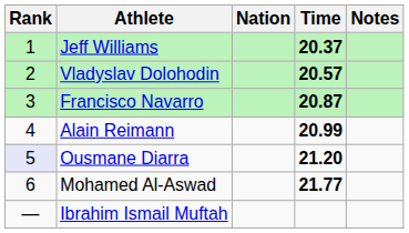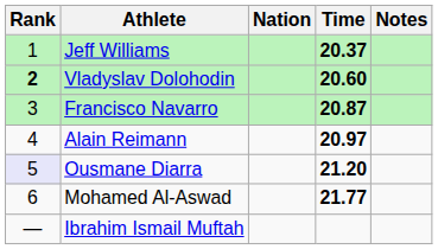 <table class="wikitable sortable" style="text-align:center">
 <tr>
 <th>Rank</th>
 <th>Athlete</th>
 <th>Nation</th>
 <th>Time</th>
 <th>Notes</th>
 </tr>
 <tr style="background:#bbf3bb;">
 <td>1</td>
 <td align=left><a href='#'>Jeff Williams</a></td>
 <td align=left></td>
 <td><strong>20.37</strong></td>
 <td></td>
 </tr>
 <tr style="background:#bbf3bb;">
-<td>2</td>
+<td><strong>2</strong></td>
 <td align=left><a href='#'>Vladyslav Dolohodin</a></td>
 <td align=left></td>
-<td><strong>20.57</strong></td>
+<td><strong>20.60</strong></td>
 <td></td>
 </tr>
 <tr style="background:#bbf3bb;">
 <td>3</td>
 <td align=left><a href='#'>Francisco Navarro</a></td>
 <td align=left></td>
 <td><strong>20.87</strong></td>
 <td></td>
 </tr>
 <tr>
 <td>4</td>
 <td align=left><a href='#'>Alain Reimann</a></td>
 <td align=left></td>
-<td><strong>20.99</strong></td>
+<td><strong>20.97</strong></td>
 <td></td>
 </tr>
 <tr>
 <td style="background: lavender;">5</td>
 <td align=left><a href='#'>Ousmane Diarra</a></td>
 <td align=left></td>
 <td><strong>21.20</strong></td>
 <td></td>
 </tr>
 <tr>
 <td>6</td>
 <td align=left>Mohamed Al-Aswad</td>
 <td align=left></td>
 <td><strong>21.77</strong></td>
 <td></td>
 </tr>
 <tr>
 <td data-sort-value=7>—</td>
 <td align=left><a href='#'>Ibrahim Ismail Muftah</a></td>
 <td align=left></td>
 <td data-sort-value=99.99></td>
 <td></td>
 </tr>
 </table>
